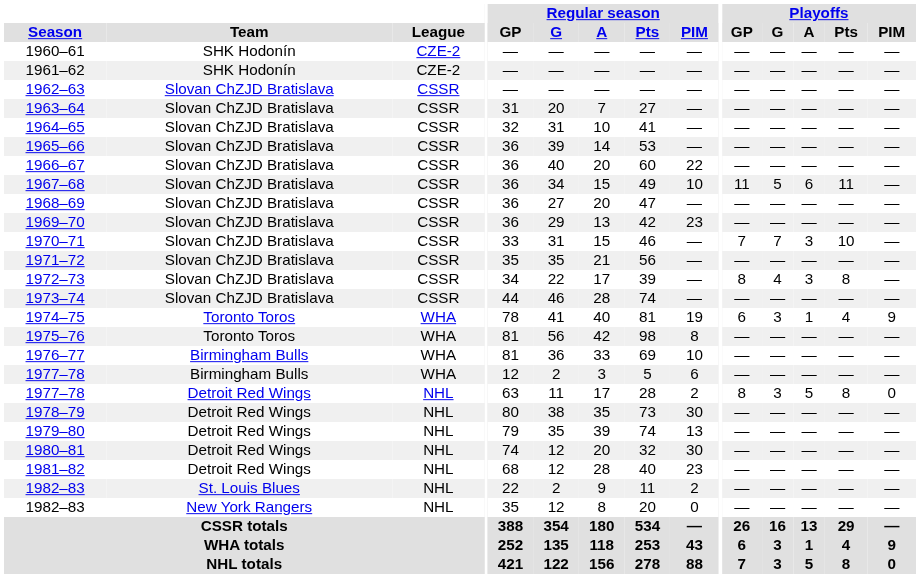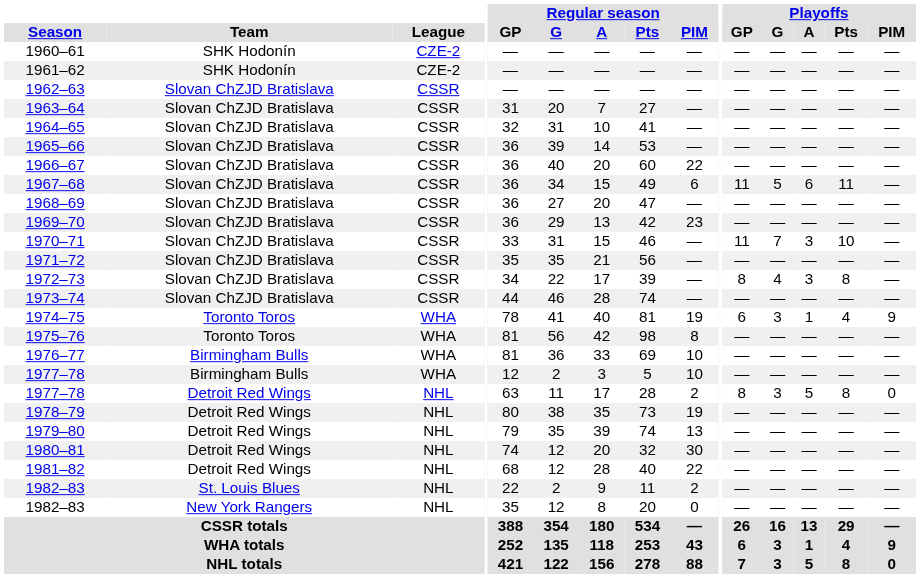 <table border="0" cellpadding="1" cellspacing="0" style="text-align:center; width:60em">
 <tr bgcolor="#e0e0e0">
 <th colspan="3" bgcolor="#ffffff"></th>
 <th rowspan="100" bgcolor="#ffffff"></th>
 <th colspan="5"><a href='#'>Regular season</a></th>
 <th rowspan="100" bgcolor="#ffffff"></th>
 <th colspan="5"><a href='#'>Playoffs</a></th>
 </tr>
 <tr bgcolor="#e0e0e0">
 <th><a href='#'>Season</a></th>
 <th>Team</th>
 <th>League</th>
 <th>GP</th>
 <th><a href='#'>G</a></th>
 <th><a href='#'>A</a></th>
 <th><a href='#'>Pts</a></th>
 <th><a href='#'>PIM</a></th>
 <th>GP</th>
 <th>G</th>
 <th>A</th>
 <th>Pts</th>
 <th>PIM</th>
 </tr>
 <tr>
 <td>1960–61</td>
 <td>SHK Hodonín</td>
 <td><a href='#'>CZE-2</a></td>
 <td>—</td>
 <td>—</td>
 <td>—</td>
 <td>—</td>
 <td>—</td>
 <td>—</td>
 <td>—</td>
 <td>—</td>
 <td>—</td>
 <td>—</td>
 </tr>
 <tr bgcolor="#f0f0f0">
 <td>1961–62</td>
 <td>SHK Hodonín</td>
 <td>CZE-2</td>
 <td>—</td>
 <td>—</td>
 <td>—</td>
 <td>—</td>
 <td>—</td>
 <td>—</td>
 <td>—</td>
 <td>—</td>
 <td>—</td>
 <td>—</td>
 </tr>
 <tr>
 <td><a href='#'>1962–63</a></td>
 <td><a href='#'>Slovan ChZJD Bratislava</a></td>
 <td><a href='#'>CSSR</a></td>
 <td>—</td>
 <td>—</td>
 <td>—</td>
 <td>—</td>
 <td>—</td>
 <td>—</td>
 <td>—</td>
 <td>—</td>
 <td>—</td>
 <td>—</td>
 </tr>
 <tr bgcolor="#f0f0f0">
 <td><a href='#'>1963–64</a></td>
 <td>Slovan ChZJD Bratislava</td>
 <td>CSSR</td>
 <td>31</td>
 <td>20</td>
 <td>7</td>
 <td>27</td>
 <td>—</td>
 <td>—</td>
 <td>—</td>
 <td>—</td>
 <td>—</td>
 <td>—</td>
 </tr>
 <tr>
 <td><a href='#'>1964–65</a></td>
 <td>Slovan ChZJD Bratislava</td>
 <td>CSSR</td>
 <td>32</td>
 <td>31</td>
 <td>10</td>
 <td>41</td>
 <td>—</td>
 <td>—</td>
 <td>—</td>
 <td>—</td>
 <td>—</td>
 <td>—</td>
 </tr>
 <tr bgcolor="#f0f0f0">
 <td><a href='#'>1965–66</a></td>
 <td>Slovan ChZJD Bratislava</td>
 <td>CSSR</td>
 <td>36</td>
 <td>39</td>
 <td>14</td>
 <td>53</td>
 <td>—</td>
 <td>—</td>
 <td>—</td>
 <td>—</td>
 <td>—</td>
 <td>—</td>
 </tr>
 <tr>
 <td><a href='#'>1966–67</a></td>
 <td>Slovan ChZJD Bratislava</td>
 <td>CSSR</td>
 <td>36</td>
 <td>40</td>
 <td>20</td>
 <td>60</td>
 <td>22</td>
 <td>—</td>
 <td>—</td>
 <td>—</td>
 <td>—</td>
 <td>—</td>
 </tr>
 <tr bgcolor="#f0f0f0">
 <td><a href='#'>1967–68</a></td>
 <td>Slovan ChZJD Bratislava</td>
 <td>CSSR</td>
 <td>36</td>
 <td>34</td>
 <td>15</td>
 <td>49</td>
-<td>10</td>
+<td>6</td>
 <td>11</td>
 <td>5</td>
 <td>6</td>
 <td>11</td>
 <td>—</td>
 </tr>
 <tr>
 <td><a href='#'>1968–69</a></td>
 <td>Slovan ChZJD Bratislava</td>
 <td>CSSR</td>
 <td>36</td>
 <td>27</td>
 <td>20</td>
 <td>47</td>
 <td>—</td>
 <td>—</td>
 <td>—</td>
 <td>—</td>
 <td>—</td>
 <td>—</td>
 </tr>
 <tr bgcolor="#f0f0f0">
 <td><a href='#'>1969–70</a></td>
 <td>Slovan ChZJD Bratislava</td>
 <td>CSSR</td>
 <td>36</td>
 <td>29</td>
 <td>13</td>
 <td>42</td>
 <td>23</td>
 <td>—</td>
 <td>—</td>
 <td>—</td>
 <td>—</td>
 <td>—</td>
 </tr>
 <tr>
 <td><a href='#'>1970–71</a></td>
 <td>Slovan ChZJD Bratislava</td>
 <td>CSSR</td>
 <td>33</td>
 <td>31</td>
 <td>15</td>
 <td>46</td>
 <td>—</td>
-<td>7</td>
+<td>11</td>
 <td>7</td>
 <td>3</td>
 <td>10</td>
 <td>—</td>
 </tr>
 <tr bgcolor="#f0f0f0">
 <td><a href='#'>1971–72</a></td>
 <td>Slovan ChZJD Bratislava</td>
 <td>CSSR</td>
 <td>35</td>
 <td>35</td>
 <td>21</td>
 <td>56</td>
 <td>—</td>
 <td>—</td>
 <td>—</td>
 <td>—</td>
 <td>—</td>
 <td>—</td>
 </tr>
 <tr>
 <td><a href='#'>1972–73</a></td>
 <td>Slovan ChZJD Bratislava</td>
 <td>CSSR</td>
 <td>34</td>
 <td>22</td>
 <td>17</td>
 <td>39</td>
 <td>—</td>
 <td>8</td>
 <td>4</td>
 <td>3</td>
 <td>8</td>
 <td>—</td>
 </tr>
 <tr bgcolor="#f0f0f0">
 <td><a href='#'>1973–74</a></td>
 <td>Slovan ChZJD Bratislava</td>
 <td>CSSR</td>
 <td>44</td>
 <td>46</td>
 <td>28</td>
 <td>74</td>
 <td>—</td>
 <td>—</td>
 <td>—</td>
 <td>—</td>
 <td>—</td>
 <td>—</td>
 </tr>
 <tr>
 <td><a href='#'>1974–75</a></td>
 <td><a href='#'>Toronto Toros</a></td>
 <td><a href='#'>WHA</a></td>
 <td>78</td>
 <td>41</td>
 <td>40</td>
 <td>81</td>
 <td>19</td>
 <td>6</td>
 <td>3</td>
 <td>1</td>
 <td>4</td>
 <td>9</td>
 </tr>
 <tr bgcolor="#f0f0f0">
 <td><a href='#'>1975–76</a></td>
 <td>Toronto Toros</td>
 <td>WHA</td>
 <td>81</td>
 <td>56</td>
 <td>42</td>
 <td>98</td>
 <td>8</td>
 <td>—</td>
 <td>—</td>
 <td>—</td>
 <td>—</td>
 <td>—</td>
 </tr>
 <tr>
 <td><a href='#'>1976–77</a></td>
 <td><a href='#'>Birmingham Bulls</a></td>
 <td>WHA</td>
 <td>81</td>
 <td>36</td>
 <td>33</td>
 <td>69</td>
 <td>10</td>
 <td>—</td>
 <td>—</td>
 <td>—</td>
 <td>—</td>
 <td>—</td>
 </tr>
 <tr bgcolor="#f0f0f0">
 <td><a href='#'>1977–78</a></td>
 <td>Birmingham Bulls</td>
 <td>WHA</td>
 <td>12</td>
 <td>2</td>
 <td>3</td>
 <td>5</td>
-<td>6</td>
+<td>10</td>
 <td>—</td>
 <td>—</td>
 <td>—</td>
 <td>—</td>
 <td>—</td>
 </tr>
 <tr>
 <td><a href='#'>1977–78</a></td>
 <td><a href='#'>Detroit Red Wings</a></td>
 <td><a href='#'>NHL</a></td>
 <td>63</td>
 <td>11</td>
 <td>17</td>
 <td>28</td>
 <td>2</td>
 <td>8</td>
 <td>3</td>
 <td>5</td>
 <td>8</td>
 <td>0</td>
 </tr>
 <tr bgcolor="#f0f0f0">
 <td><a href='#'>1978–79</a></td>
 <td>Detroit Red Wings</td>
 <td>NHL</td>
 <td>80</td>
 <td>38</td>
 <td>35</td>
 <td>73</td>
-<td>30</td>
+<td>19</td>
 <td>—</td>
 <td>—</td>
 <td>—</td>
 <td>—</td>
 <td>—</td>
 </tr>
 <tr>
 <td><a href='#'>1979–80</a></td>
 <td>Detroit Red Wings</td>
 <td>NHL</td>
 <td>79</td>
 <td>35</td>
 <td>39</td>
 <td>74</td>
 <td>13</td>
 <td>—</td>
 <td>—</td>
 <td>—</td>
 <td>—</td>
 <td>—</td>
 </tr>
 <tr bgcolor="#f0f0f0">
 <td><a href='#'>1980–81</a></td>
 <td>Detroit Red Wings</td>
 <td>NHL</td>
 <td>74</td>
 <td>12</td>
 <td>20</td>
 <td>32</td>
 <td>30</td>
 <td>—</td>
 <td>—</td>
 <td>—</td>
 <td>—</td>
 <td>—</td>
 </tr>
 <tr>
 <td><a href='#'>1981–82</a></td>
 <td>Detroit Red Wings</td>
 <td>NHL</td>
 <td>68</td>
 <td>12</td>
 <td>28</td>
 <td>40</td>
-<td>23</td>
+<td>22</td>
 <td>—</td>
 <td>—</td>
 <td>—</td>
 <td>—</td>
 <td>—</td>
 </tr>
 <tr bgcolor="#f0f0f0">
 <td><a href='#'>1982–83</a></td>
 <td><a href='#'>St. Louis Blues</a></td>
 <td>NHL</td>
 <td>22</td>
 <td>2</td>
 <td>9</td>
 <td>11</td>
 <td>2</td>
 <td>—</td>
 <td>—</td>
 <td>—</td>
 <td>—</td>
 <td>—</td>
 </tr>
 <tr>
 <td>1982–83</td>
 <td><a href='#'>New York Rangers</a></td>
 <td>NHL</td>
 <td>35</td>
 <td>12</td>
 <td>8</td>
 <td>20</td>
 <td>0</td>
 <td>—</td>
 <td>—</td>
 <td>—</td>
 <td>—</td>
 <td>—</td>
 </tr>
 <tr bgcolor="#e0e0e0">
 <th colspan="3">CSSR totals</th>
 <th>388</th>
 <th>354</th>
 <th>180</th>
 <th>534</th>
 <th>—</th>
 <th>26</th>
 <th>16</th>
 <th>13</th>
 <th>29</th>
 <th>—</th>
 </tr>
 <tr bgcolor="#e0e0e0">
 <th colspan="3">WHA totals</th>
 <th>252</th>
 <th>135</th>
 <th>118</th>
 <th>253</th>
 <th>43</th>
 <th>6</th>
 <th>3</th>
 <th>1</th>
 <th>4</th>
 <th>9</th>
 </tr>
 <tr bgcolor="#e0e0e0">
 <th colspan="3">NHL totals</th>
 <th>421</th>
 <th>122</th>
 <th>156</th>
 <th>278</th>
 <th>88</th>
 <th>7</th>
 <th>3</th>
 <th>5</th>
 <th>8</th>
 <th>0</th>
 </tr>
 </table>
